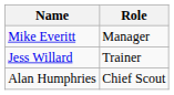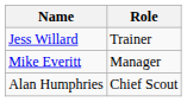 <table class="wikitable">
 <tr>
 <th>Name</th>
 <th>Role</th>
 </tr>
 <tr>
+<td> <a href='#'>Jess Willard</a></td>
+<td>Trainer</td>
+</tr>
+<tr>
 <td> <a href='#'>Mike Everitt</a></td>
 <td>Manager</td>
-</tr>
-<tr>
-<td> <a href='#'>Jess Willard</a></td>
-<td>Trainer</td>
 </tr>
 <tr>
 <td> Alan Humphries</td>
 <td>Chief Scout</td>
 </tr>
 </table>
